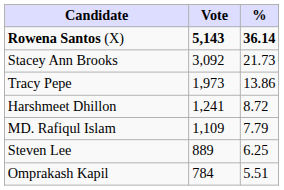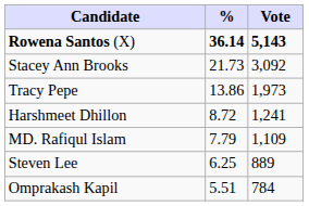 <table class="wikitable">
 <tr>
 <th style="background:#ddf; width:200px;">Candidate</th>
+<th style="background:#ddf; width:30px;">%</th>
 <th style="background:#ddf; width:50px;">Vote</th>
-<th style="background:#ddf; width:30px;">%</th>
 </tr>
 <tr>
 <td><strong>Rowena Santos</strong> (X)</td>
+<td><strong>36.14</strong></td>
 <td><strong>5,143</strong></td>
-<td><strong>36.14</strong></td>
 </tr>
 <tr>
 <td>Stacey Ann Brooks</td>
+<td>21.73</td>
 <td>3,092</td>
-<td>21.73</td>
 </tr>
 <tr>
 <td>Tracy Pepe</td>
+<td>13.86</td>
 <td>1,973</td>
-<td>13.86</td>
 </tr>
 <tr>
 <td>Harshmeet Dhillon</td>
+<td>8.72</td>
 <td>1,241</td>
-<td>8.72</td>
 </tr>
 <tr>
 <td>MD. Rafiqul Islam</td>
+<td>7.79</td>
 <td>1,109</td>
-<td>7.79</td>
 </tr>
 <tr>
 <td>Steven Lee</td>
+<td>6.25</td>
 <td>889</td>
-<td>6.25</td>
 </tr>
 <tr>
 <td>Omprakash Kapil</td>
+<td>5.51</td>
 <td>784</td>
-<td>5.51</td>
 </tr>
 </table>
